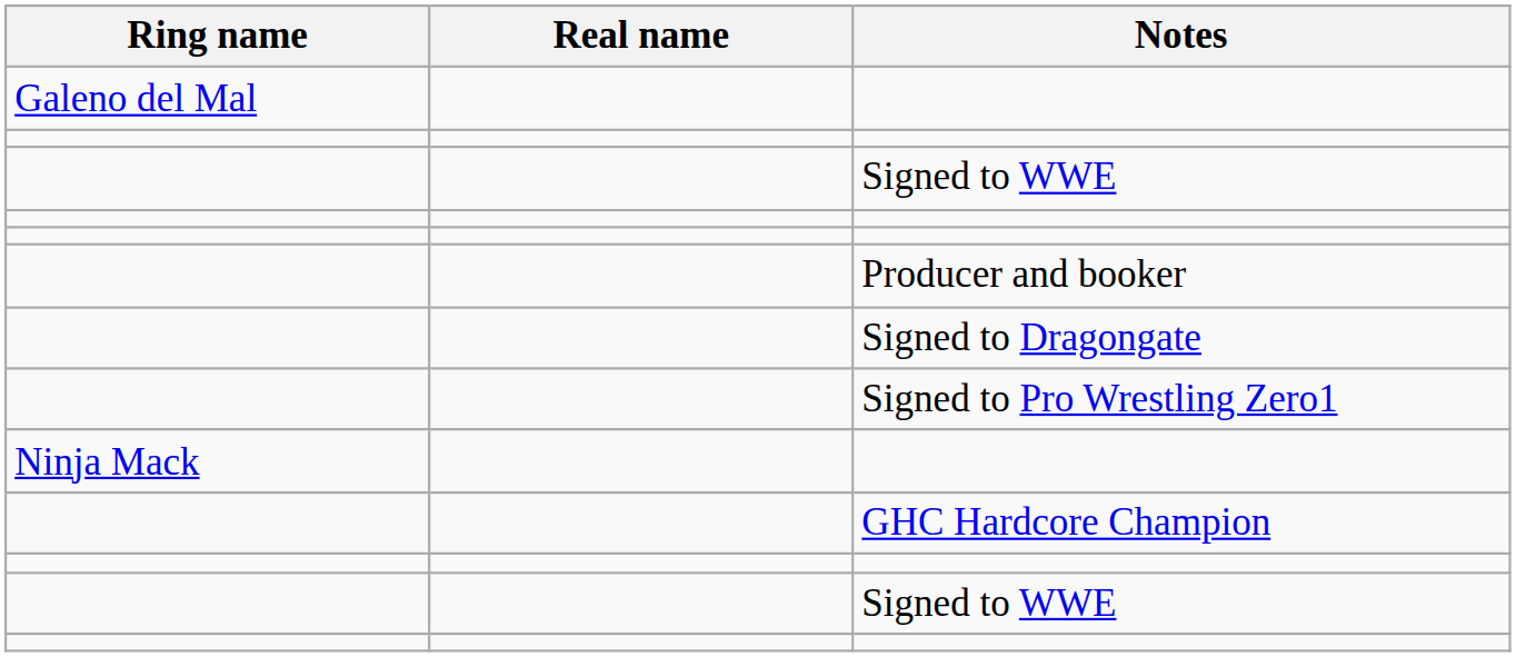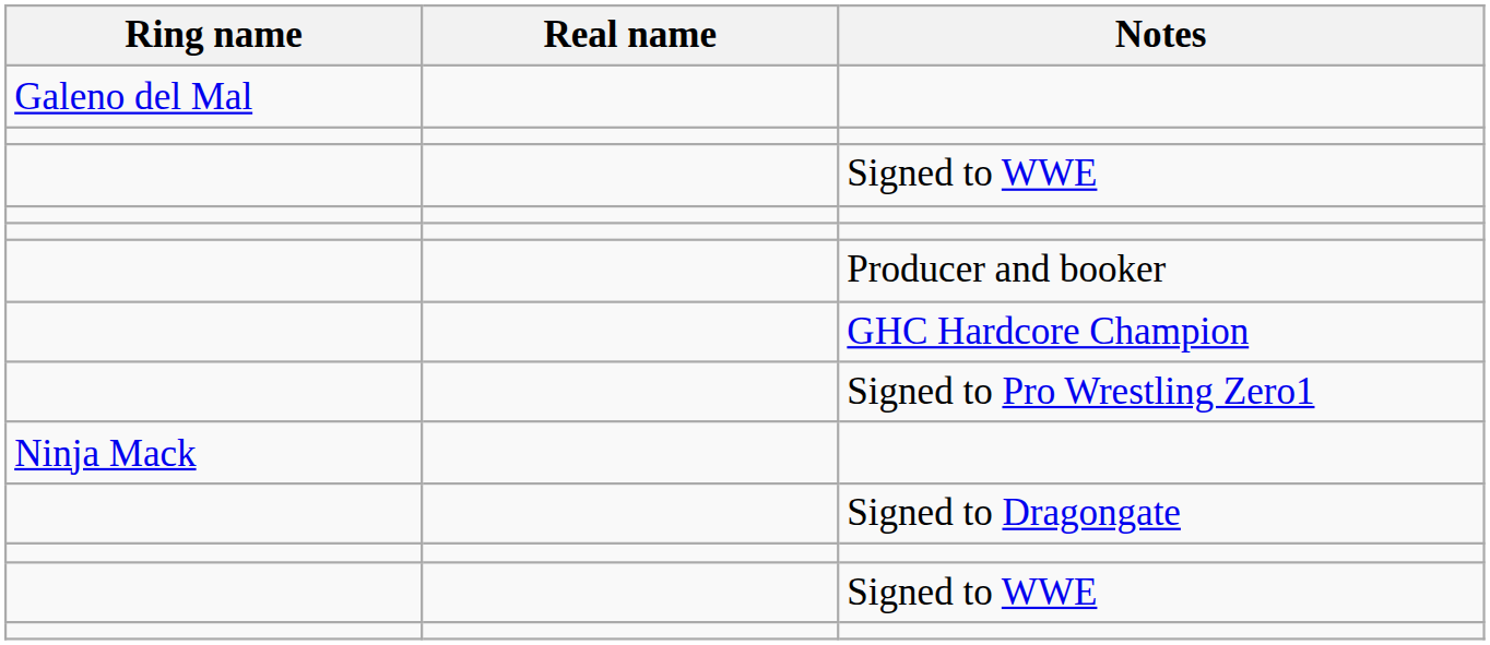 <table class="wikitable sortable" width="70%">
 <tr>
 <th width="20%">Ring name</th>
 <th width="20%">Real name</th>
 <th width="31%">Notes</th>
 </tr>
 <tr>
 <td><a href='#'>Galeno del Mal</a></td>
 <td></td>
 <td></td>
 </tr>
 <tr>
 <td></td>
 <td></td>
 <td></td>
 </tr>
 <tr>
 <td></td>
 <td></td>
 <td>Signed to <a href='#'>WWE</a></td>
 </tr>
 <tr>
 <td></td>
 <td></td>
 <td></td>
 </tr>
 <tr>
 <td></td>
 <td></td>
 <td></td>
 </tr>
 <tr>
 <td></td>
 <td></td>
 <td>Producer and booker</td>
 </tr>
 <tr>
 <td></td>
 <td></td>
-<td>Signed to <a href='#'>Dragongate</a></td>
+<td><a href='#'>GHC Hardcore Champion</a></td>
 </tr>
 <tr>
 <td></td>
 <td></td>
 <td>Signed to <a href='#'>Pro Wrestling Zero1</a></td>
 </tr>
 <tr>
 <td><a href='#'>Ninja Mack</a></td>
 <td></td>
 <td></td>
 </tr>
 <tr>
 <td></td>
 <td></td>
-<td><a href='#'>GHC Hardcore Champion</a></td>
+<td>Signed to <a href='#'>Dragongate</a></td>
 </tr>
 <tr>
 <td></td>
 <td></td>
 <td></td>
 </tr>
 <tr>
 <td></td>
 <td></td>
 <td>Signed to <a href='#'>WWE</a></td>
 </tr>
 <tr>
 <td></td>
 <td></td>
 <td></td>
 </tr>
 </table>
